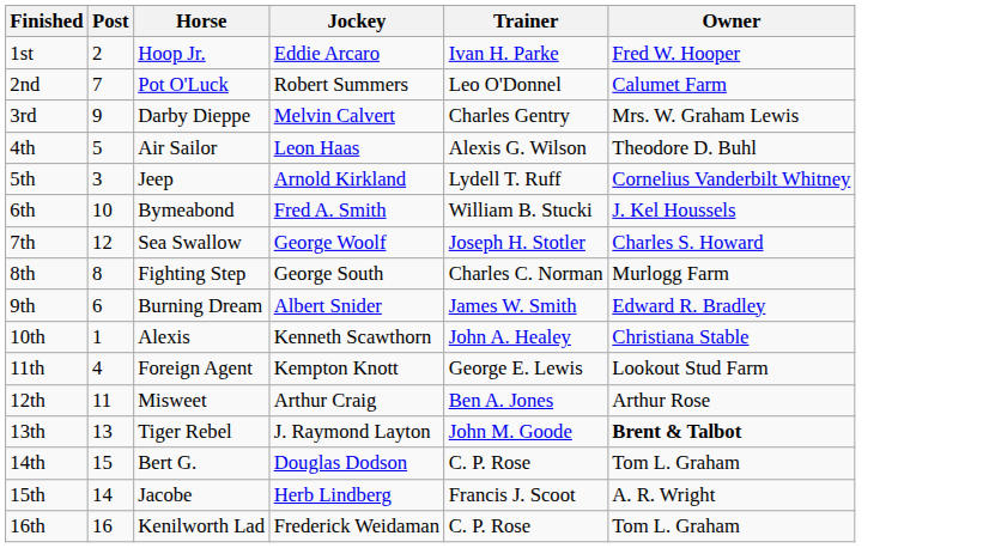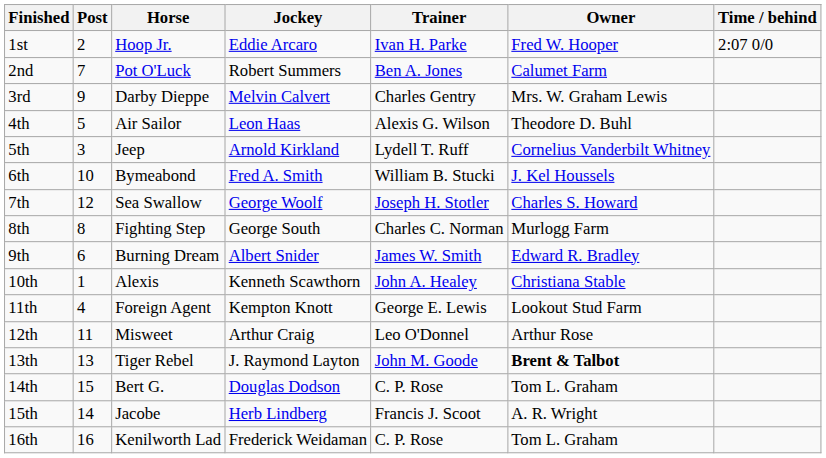 <table class="wikitable">
 <tr>
 <th>Finished</th>
 <th>Post</th>
 <th>Horse</th>
 <th>Jockey</th>
 <th>Trainer</th>
 <th>Owner</th>
+<th>Time / behind</th>
 </tr>
 <tr>
 <td>1st</td>
 <td>2</td>
 <td><a href='#'>Hoop Jr.</a></td>
 <td><a href='#'>Eddie Arcaro</a></td>
 <td><a href='#'>Ivan H. Parke</a></td>
 <td><a href='#'>Fred W. Hooper</a></td>
+<td>2:07 0/0</td>
 </tr>
 <tr>
 <td>2nd</td>
 <td>7</td>
 <td><a href='#'>Pot O'Luck</a></td>
 <td>Robert Summers</td>
-<td>Leo O'Donnel</td>
+<td><a href='#'>Ben A. Jones</a></td>
 <td><a href='#'>Calumet Farm</a></td>
+<td></td>
 </tr>
 <tr>
 <td>3rd</td>
 <td>9</td>
 <td>Darby Dieppe</td>
 <td><a href='#'>Melvin Calvert</a></td>
 <td>Charles Gentry</td>
 <td>Mrs. W. Graham Lewis</td>
+<td></td>
 </tr>
 <tr>
 <td>4th</td>
 <td>5</td>
 <td>Air Sailor</td>
 <td><a href='#'>Leon Haas</a></td>
 <td>Alexis G. Wilson</td>
 <td>Theodore D. Buhl</td>
+<td></td>
 </tr>
 <tr>
 <td>5th</td>
 <td>3</td>
 <td>Jeep</td>
 <td><a href='#'>Arnold Kirkland</a></td>
 <td>Lydell T. Ruff</td>
 <td><a href='#'>Cornelius Vanderbilt Whitney</a></td>
+<td></td>
 </tr>
 <tr>
 <td>6th</td>
 <td>10</td>
 <td>Bymeabond</td>
 <td><a href='#'>Fred A. Smith</a></td>
 <td>William B. Stucki</td>
 <td><a href='#'>J. Kel Houssels</a></td>
+<td></td>
 </tr>
 <tr>
 <td>7th</td>
 <td>12</td>
 <td>Sea Swallow</td>
 <td><a href='#'>George Woolf</a></td>
 <td><a href='#'>Joseph H. Stotler</a></td>
 <td><a href='#'>Charles S. Howard</a></td>
+<td></td>
 </tr>
 <tr>
 <td>8th</td>
 <td>8</td>
 <td>Fighting Step</td>
 <td>George South</td>
 <td>Charles C. Norman</td>
 <td>Murlogg Farm</td>
+<td></td>
 </tr>
 <tr>
 <td>9th</td>
 <td>6</td>
 <td>Burning Dream</td>
 <td><a href='#'>Albert Snider</a></td>
 <td><a href='#'>James W. Smith</a></td>
 <td><a href='#'>Edward R. Bradley</a></td>
+<td></td>
 </tr>
 <tr>
 <td>10th</td>
 <td>1</td>
 <td>Alexis</td>
 <td>Kenneth Scawthorn</td>
 <td><a href='#'>John A. Healey</a></td>
 <td><a href='#'>Christiana Stable</a></td>
+<td></td>
 </tr>
 <tr>
 <td>11th</td>
 <td>4</td>
 <td>Foreign Agent</td>
 <td>Kempton Knott</td>
 <td>George E. Lewis</td>
 <td>Lookout Stud Farm</td>
+<td></td>
 </tr>
 <tr>
 <td>12th</td>
 <td>11</td>
 <td>Misweet</td>
 <td>Arthur Craig</td>
-<td><a href='#'>Ben A. Jones</a></td>
+<td>Leo O'Donnel</td>
 <td>Arthur Rose</td>
+<td></td>
 </tr>
 <tr>
 <td>13th</td>
 <td>13</td>
 <td>Tiger Rebel</td>
 <td>J. Raymond Layton</td>
 <td><a href='#'>John M. Goode</a></td>
 <td><strong>Brent & Talbot</strong></td>
+<td></td>
 </tr>
 <tr>
 <td>14th</td>
 <td>15</td>
 <td>Bert G.</td>
 <td><a href='#'>Douglas Dodson</a></td>
 <td>C. P. Rose</td>
 <td>Tom L. Graham</td>
+<td></td>
 </tr>
 <tr>
 <td>15th</td>
 <td>14</td>
 <td>Jacobe</td>
 <td><a href='#'>Herb Lindberg</a></td>
 <td>Francis J. Scoot</td>
 <td>A. R. Wright</td>
+<td></td>
 </tr>
 <tr>
 <td>16th</td>
 <td>16</td>
 <td>Kenilworth Lad</td>
 <td>Frederick Weidaman</td>
 <td>C. P. Rose</td>
 <td>Tom L. Graham</td>
+<td></td>
 </tr>
 </table>
